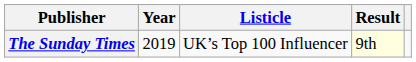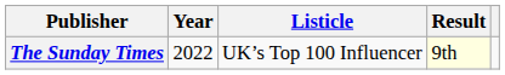 <table class="wikitable plainrowheaders sortable">
 <tr>
 <th scope="col">Publisher</th>
 <th scope="col">Year</th>
 <th scope="col"><a href='#'>Listicle</a></th>
 <th scope="col">Result</th>
 <th scope="col" class="unsortable"></th>
 </tr>
 <tr>
 <th scope="row"><em><a href='#'>The Sunday Times</a></em></th>
-<td>2019</td>
+<td>2022</td>
 <td>UK’s Top 100 Influencer</td>
 <td style="background: lightyellow;">9th</td>
 <td align="center"></td>
 </tr>
 </table>
